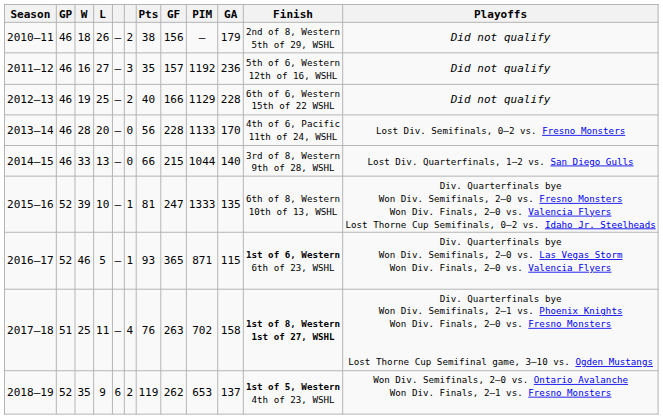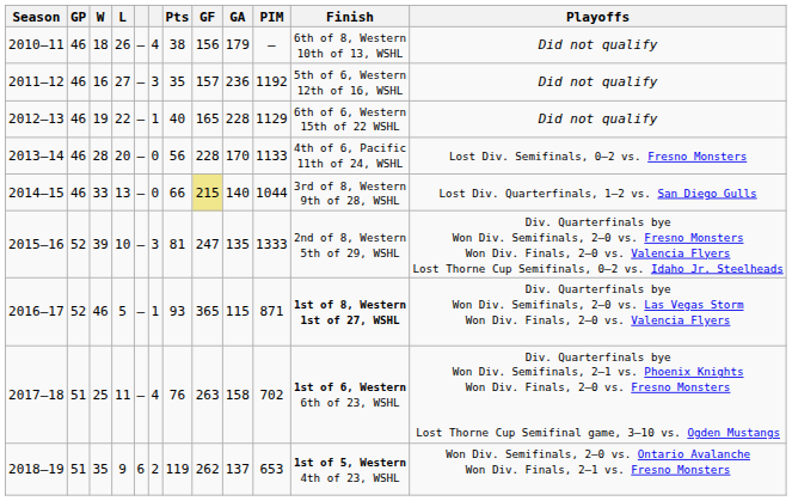 <table class="wikitable" style="text-align:center">
 <tr>
 <th>Season</th>
 <th>GP</th>
 <th>W</th>
 <th>L</th>
 <th></th>
 <th></th>
 <th>Pts</th>
 <th>GF</th>
+<th>GA</th>
 <th>PIM</th>
-<th>GA</th>
 <th>Finish</th>
 <th>Playoffs</th>
 </tr>
 <tr>
 <td>2010–11</td>
 <td>46</td>
 <td>18</td>
 <td>26</td>
 <td>—</td>
-<td>2</td>
+<td>4</td>
 <td>38</td>
 <td>156</td>
+<td>179</td>
 <td>–</td>
-<td>179</td>
-<td><small>2nd of 8, Western<br>5th of 29, WSHL</small></td>
+<td><small>6th of 8, Western<br>10th of 13, WSHL</small></td>
 <td><em>Did not qualify</em></td>
 </tr>
 <tr>
 <td>2011–12</td>
 <td>46</td>
 <td>16</td>
 <td>27</td>
 <td>—</td>
 <td>3</td>
 <td>35</td>
 <td>157</td>
+<td>236</td>
 <td>1192</td>
-<td>236</td>
 <td><small>5th of 6, Western<br>12th of 16, WSHL</small></td>
 <td><em>Did not qualify</em></td>
 </tr>
 <tr>
 <td>2012–13</td>
 <td>46</td>
 <td>19</td>
-<td>25</td>
+<td>22</td>
 <td>—</td>
-<td>2</td>
+<td>1</td>
 <td>40</td>
-<td>166</td>
+<td>165</td>
+<td>228</td>
 <td>1129</td>
-<td>228</td>
 <td><small>6th of 6, Western<br>15th of 22 WSHL</small></td>
 <td><em>Did not qualify</em></td>
 </tr>
 <tr>
 <td>2013–14</td>
 <td>46</td>
 <td>28</td>
 <td>20</td>
 <td>—</td>
 <td>0</td>
 <td>56</td>
 <td>228</td>
+<td>170</td>
 <td>1133</td>
-<td>170</td>
 <td><small>4th of 6, Pacific<br>11th of 24, WSHL</small></td>
 <td><small>Lost Div. Semifinals, 0–2 vs. <a href='#'>Fresno Monsters</a></small></td>
 </tr>
 <tr>
 <td>2014–15</td>
 <td>46</td>
 <td>33</td>
 <td>13</td>
 <td>—</td>
 <td>0</td>
 <td>66</td>
-<td>215</td>
+<td style="background: khaki;">215</td>
+<td>140</td>
 <td>1044</td>
-<td>140</td>
 <td><small>3rd of 8, Western<br>9th of 28, WSHL</small></td>
 <td><small>Lost Div. Quarterfinals, 1–2 vs. <a href='#'>San Diego Gulls</a></small></td>
 </tr>
 <tr>
 <td>2015–16</td>
 <td>52</td>
 <td>39</td>
 <td>10</td>
 <td>—</td>
-<td>1</td>
+<td>3</td>
 <td>81</td>
 <td>247</td>
+<td>135</td>
 <td>1333</td>
-<td>135</td>
-<td><small>6th of 8, Western<br>10th of 13, WSHL</small></td>
+<td><small>2nd of 8, Western<br>5th of 29, WSHL</small></td>
 <td><small>Div. Quarterfinals bye<br>Won Div. Semifinals, 2–0 vs. <a href='#'>Fresno Monsters</a><br>Won Div. Finals, 2–0 vs. <a href='#'>Valencia Flyers</a><br>Lost Thorne Cup Semifinals, 0–2 vs. <a href='#'>Idaho Jr. Steelheads</a></small></td>
 </tr>
 <tr>
 <td>2016–17</td>
 <td>52</td>
 <td>46</td>
 <td>5</td>
 <td>—</td>
 <td>1</td>
 <td>93</td>
 <td>365</td>
+<td>115</td>
 <td>871</td>
-<td>115</td>
-<td><small><strong>1st of 6, Western</strong><br>6th of 23, WSHL</small></td>
+<td><small><strong>1st of 8, Western</strong><br><strong>1st of 27, WSHL</strong></small></td>
 <td><small>Div. Quarterfinals bye<br>Won Div. Semifinals, 2–0 vs. <a href='#'>Las Vegas Storm</a><br>Won Div. Finals, 2–0 vs. <a href='#'>Valencia Flyers</a><br><br></small></td>
 </tr>
 <tr>
 <td>2017–18</td>
 <td>51</td>
 <td>25</td>
 <td>11</td>
 <td>—</td>
 <td>4</td>
 <td>76</td>
 <td>263</td>
+<td>158</td>
 <td>702</td>
-<td>158</td>
-<td><small><strong>1st of 8, Western</strong><br><strong>1st of 27, WSHL</strong></small></td>
+<td><small><strong>1st of 6, Western</strong><br>6th of 23, WSHL</small></td>
 <td><small>Div. Quarterfinals bye<br>Won Div. Semifinals, 2–1 vs. <a href='#'>Phoenix Knights</a><br>Won Div. Finals, 2–0 vs. <a href='#'>Fresno Monsters</a><br><br><br>Lost Thorne Cup Semifinal game, 3–10 vs. <a href='#'>Ogden Mustangs</a></small></td>
 </tr>
 <tr>
 <td>2018–19</td>
-<td>52</td>
+<td>51</td>
 <td>35</td>
 <td>9</td>
 <td>6</td>
 <td>2</td>
 <td>119</td>
 <td>262</td>
+<td>137</td>
 <td>653</td>
-<td>137</td>
 <td><small><strong>1st of 5, Western</strong><br>4th of 23, WSHL</small></td>
 <td><small>Won Div. Semifinals, 2–0 vs. <a href='#'>Ontario Avalanche</a><br>Won Div. Finals, 2–1 vs. <a href='#'>Fresno Monsters</a><br><br></small></td>
 </tr>
 </table>
